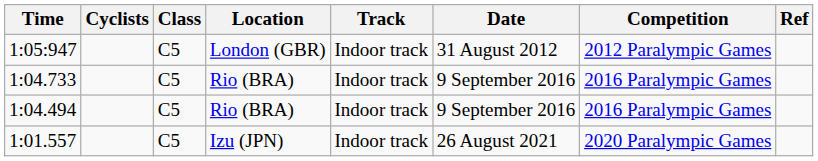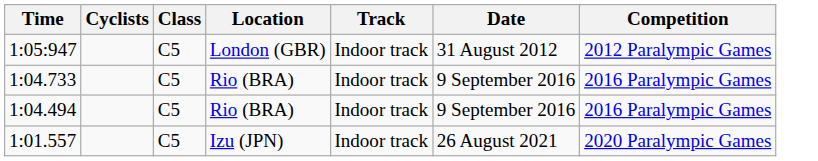 <table class="wikitable">
 <tr align="left">
 <th>Time</th>
 <th>Cyclists</th>
 <th>Class</th>
 <th>Location</th>
 <th>Track</th>
 <th>Date</th>
 <th>Competition</th>
-<th>Ref</th>
 </tr>
 <tr>
 <td>1:05:947</td>
 <td></td>
 <td>C5</td>
 <td><a href='#'>London</a> (GBR)</td>
 <td>Indoor track</td>
 <td>31 August 2012</td>
 <td><a href='#'>2012 Paralympic Games</a></td>
-<td></td>
 </tr>
 <tr>
 <td>1:04.733</td>
 <td></td>
 <td>C5</td>
 <td><a href='#'>Rio</a> (BRA)</td>
 <td>Indoor track</td>
 <td>9 September 2016</td>
 <td><a href='#'>2016 Paralympic Games</a></td>
-<td></td>
 </tr>
 <tr>
 <td>1:04.494</td>
 <td></td>
 <td>C5</td>
 <td><a href='#'>Rio</a> (BRA)</td>
 <td>Indoor track</td>
 <td>9 September 2016</td>
 <td><a href='#'>2016 Paralympic Games</a></td>
-<td></td>
 </tr>
 <tr>
 <td>1:01.557</td>
 <td></td>
 <td>C5</td>
 <td><a href='#'>Izu</a> (JPN)</td>
 <td>Indoor track</td>
 <td>26 August 2021</td>
 <td><a href='#'>2020 Paralympic Games</a></td>
-<td></td>
 </tr>
 </table>
